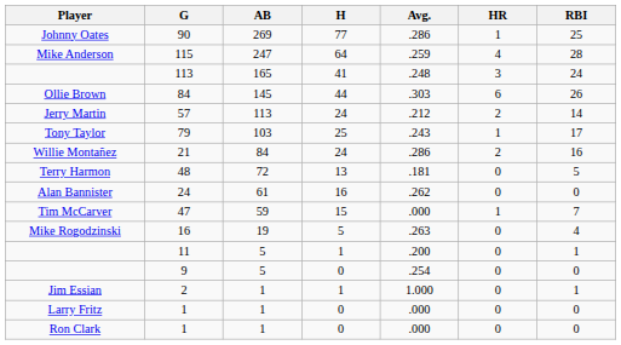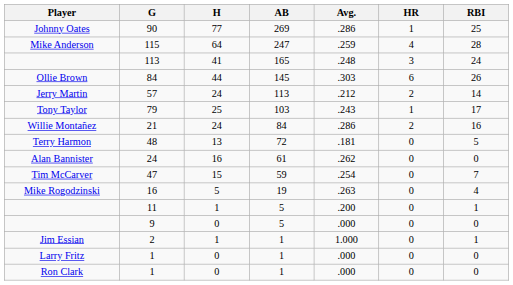 <table class="wikitable sortable">
 <tr>
 <th bgcolor="#DDDDFF" width="16%">Player</th>
 <th bgcolor="#DDDDFF" width="9%">G</th>
+<th bgcolor="#DDDDFF" width="9%">H</th>
 <th bgcolor="#DDDDFF" width="9%">AB</th>
-<th bgcolor="#DDDDFF" width="9%">H</th>
 <th bgcolor="#DDDDFF" width="9%">Avg.</th>
 <th bgcolor="#DDDDFF" width="9%">HR</th>
 <th bgcolor="#DDDDFF" width="9%">RBI</th>
 </tr>
 <tr align="center">
 <td><a href='#'>Johnny Oates</a></td>
 <td>90</td>
+<td>77</td>
 <td>269</td>
-<td>77</td>
 <td>.286</td>
 <td>1</td>
 <td>25</td>
 </tr>
 <tr align="center">
 <td><a href='#'>Mike Anderson</a></td>
 <td>115</td>
+<td>64</td>
 <td>247</td>
-<td>64</td>
 <td>.259</td>
 <td>4</td>
 <td>28</td>
 </tr>
 <tr align="center">
 <td></td>
 <td>113</td>
+<td>41</td>
 <td>165</td>
-<td>41</td>
 <td>.248</td>
 <td>3</td>
 <td>24</td>
 </tr>
 <tr align="center">
 <td><a href='#'>Ollie Brown</a></td>
 <td>84</td>
+<td>44</td>
 <td>145</td>
-<td>44</td>
 <td>.303</td>
 <td>6</td>
 <td>26</td>
 </tr>
 <tr align="center">
 <td><a href='#'>Jerry Martin</a></td>
 <td>57</td>
+<td>24</td>
 <td>113</td>
-<td>24</td>
 <td>.212</td>
 <td>2</td>
 <td>14</td>
 </tr>
 <tr align="center">
 <td><a href='#'>Tony Taylor</a></td>
 <td>79</td>
+<td>25</td>
 <td>103</td>
-<td>25</td>
 <td>.243</td>
 <td>1</td>
 <td>17</td>
 </tr>
 <tr align="center">
 <td><a href='#'>Willie Montañez</a></td>
 <td>21</td>
+<td>24</td>
 <td>84</td>
-<td>24</td>
 <td>.286</td>
 <td>2</td>
 <td>16</td>
 </tr>
 <tr align="center">
 <td><a href='#'>Terry Harmon</a></td>
 <td>48</td>
+<td>13</td>
 <td>72</td>
-<td>13</td>
 <td>.181</td>
 <td>0</td>
 <td>5</td>
 </tr>
 <tr align="center">
 <td><a href='#'>Alan Bannister</a></td>
 <td>24</td>
+<td>16</td>
 <td>61</td>
-<td>16</td>
 <td>.262</td>
 <td>0</td>
 <td>0</td>
 </tr>
 <tr align="center">
 <td><a href='#'>Tim McCarver</a></td>
 <td>47</td>
+<td>15</td>
 <td>59</td>
-<td>15</td>
-<td>.000</td>
-<td>1</td>
+<td>.254</td>
+<td>0</td>
 <td>7</td>
 </tr>
 <tr align="center">
 <td><a href='#'>Mike Rogodzinski</a></td>
 <td>16</td>
+<td>5</td>
 <td>19</td>
-<td>5</td>
 <td>.263</td>
 <td>0</td>
 <td>4</td>
 </tr>
 <tr align="center">
 <td></td>
 <td>11</td>
+<td>1</td>
 <td>5</td>
-<td>1</td>
 <td>.200</td>
 <td>0</td>
 <td>1</td>
 </tr>
 <tr align="center">
 <td></td>
 <td>9</td>
+<td>0</td>
 <td>5</td>
-<td>0</td>
-<td>.254</td>
+<td>.000</td>
 <td>0</td>
 <td>0</td>
 </tr>
 <tr align="center">
 <td><a href='#'>Jim Essian</a></td>
 <td>2</td>
 <td>1</td>
 <td>1</td>
 <td>1.000</td>
 <td>0</td>
 <td>1</td>
 </tr>
 <tr align="center">
 <td><a href='#'>Larry Fritz</a></td>
 <td>1</td>
+<td>0</td>
 <td>1</td>
-<td>0</td>
 <td>.000</td>
 <td>0</td>
 <td>0</td>
 </tr>
 <tr align="center">
 <td><a href='#'>Ron Clark</a></td>
 <td>1</td>
+<td>0</td>
 <td>1</td>
-<td>0</td>
 <td>.000</td>
 <td>0</td>
 <td>0</td>
 </tr>
 </table>
